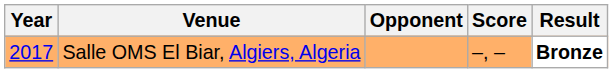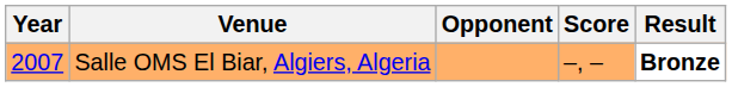 <table class="sortable wikitable" style="font-size: 90%;">
 <tr>
 <th>Year</th>
 <th>Venue</th>
 <th>Opponent</th>
 <th>Score</th>
 <th>Result</th>
 </tr>
 <tr style="background:#FFB069">
-<td align="center"><a href='#'>2017</a></td>
+<td align="center"><a href='#'>2007</a></td>
 <td align="left">Salle OMS El Biar, <a href='#'>Algiers, Algeria</a></td>
 <td align="left"></td>
 <td align="left">–, –</td>
 <td style="text-align:left; background:white"> <strong>Bronze</strong></td>
 </tr>
 </table>
